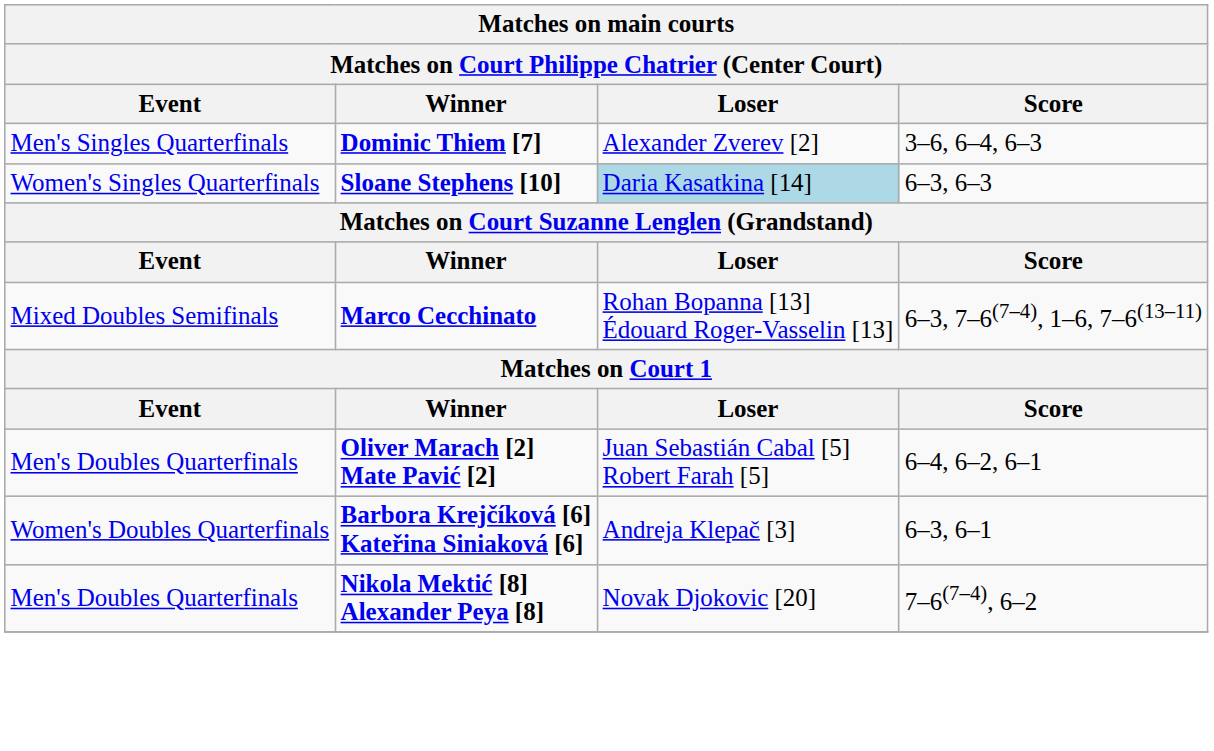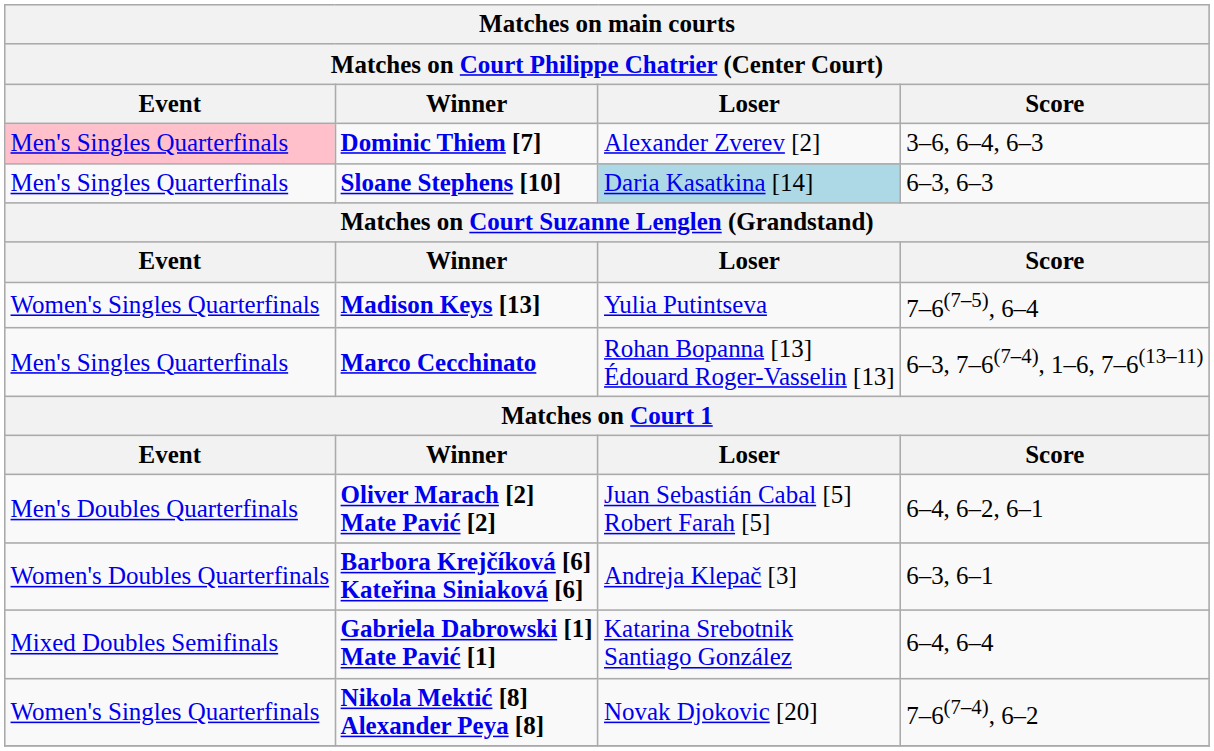 <table class="wikitable">
 <tr>
 <th colspan=4 style=white-space:nowrap>Matches on main courts</th>
 </tr>
 <tr>
 <th colspan=4><strong>Matches on <a href='#'>Court Philippe Chatrier</a> (Center Court)</strong></th>
 </tr>
 <tr>
 <th>Event</th>
 <th>Winner</th>
 <th>Loser</th>
 <th>Score</th>
 </tr>
 <tr>
-<td><a href='#'>Men's Singles Quarterfinals</a></td>
+<td style="background: pink;"><a href='#'>Men's Singles Quarterfinals</a></td>
 <td> <strong><a href='#'>Dominic Thiem</a> [7]</strong></td>
 <td> <a href='#'>Alexander Zverev</a> [2]</td>
 <td>3–6, 6–4, 6–3</td>
 </tr>
 <tr>
-<td><a href='#'>Women's Singles Quarterfinals</a></td>
+<td><a href='#'>Men's Singles Quarterfinals</a></td>
 <td> <strong><a href='#'>Sloane Stephens</a> [10]</strong></td>
 <td style="background: lightblue;"> <a href='#'>Daria Kasatkina</a> [14]</td>
 <td>6–3, 6–3</td>
 </tr>
 <tr>
 <th colspan=4><strong>Matches on <a href='#'>Court Suzanne Lenglen</a> (Grandstand)</strong></th>
 </tr>
 <tr>
 <th>Event</th>
 <th>Winner</th>
 <th>Loser</th>
 <th>Score</th>
 </tr>
 <tr>
-<td><a href='#'>Mixed Doubles Semifinals</a></td>
+<td><a href='#'>Women's Singles Quarterfinals</a></td>
+<td> <strong><a href='#'>Madison Keys</a> [13]</strong></td>
+<td> <a href='#'>Yulia Putintseva</a></td>
+<td>7–6<sup>(7–5)</sup>, 6–4</td>
+</tr>
+<tr>
+<td><a href='#'>Men's Singles Quarterfinals</a></td>
 <td> <strong><a href='#'>Marco Cecchinato</a></strong></td>
 <td> <a href='#'>Rohan Bopanna</a> [13]<br>  <a href='#'>Édouard Roger-Vasselin</a> [13]</td>
 <td>6–3, 7–6<sup>(7–4)</sup>, 1–6, 7–6<sup>(13–11)</sup></td>
 </tr>
 <tr>
 <th colspan=4><strong>Matches on <a href='#'>Court 1</a></strong></th>
 </tr>
 <tr>
 <th>Event</th>
 <th>Winner</th>
 <th>Loser</th>
 <th>Score</th>
 </tr>
 <tr>
 <td><a href='#'>Men's Doubles Quarterfinals</a></td>
 <td> <strong><a href='#'>Oliver Marach</a> [2]</strong><br> <strong><a href='#'>Mate Pavić</a> [2]</strong></td>
 <td> <a href='#'>Juan Sebastián Cabal</a> [5]<br> <a href='#'>Robert Farah</a> [5]</td>
 <td>6–4, 6–2, 6–1</td>
 </tr>
 <tr>
 <td><a href='#'>Women's Doubles Quarterfinals</a></td>
 <td> <strong><a href='#'>Barbora Krejčíková</a> [6]</strong><br> <strong><a href='#'>Kateřina Siniaková</a> [6]</strong></td>
 <td> <a href='#'>Andreja Klepač</a> [3]<br></td>
 <td>6–3, 6–1</td>
 </tr>
 <tr>
-<td><a href='#'>Men's Doubles Quarterfinals</a></td>
+<td><a href='#'>Mixed Doubles Semifinals</a></td>
+<td> <strong><a href='#'>Gabriela Dabrowski</a> [1]</strong><br> <strong><a href='#'>Mate Pavić</a> [1]</strong></td>
+<td> <a href='#'>Katarina Srebotnik</a><br> <a href='#'>Santiago González</a></td>
+<td>6–4, 6–4</td>
+</tr>
+<tr>
+<td><a href='#'>Women's Singles Quarterfinals</a></td>
 <td> <strong><a href='#'>Nikola Mektić</a> [8]</strong><br>  <strong><a href='#'>Alexander Peya</a> [8]</strong></td>
 <td> <a href='#'>Novak Djokovic</a> [20]</td>
 <td>7–6<sup>(7–4)</sup>, 6–2</td>
 </tr>
 <tr>
 </tr>
 </table>
